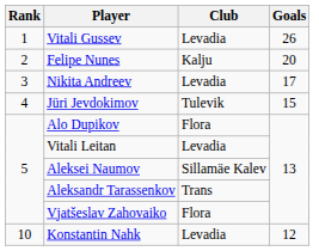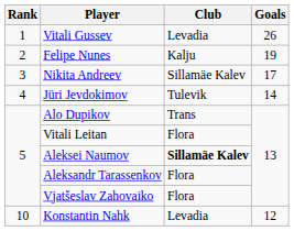 <table class="wikitable">
 <tr>
 <th>Rank</th>
 <th>Player</th>
 <th>Club</th>
 <th>Goals</th>
 </tr>
 <tr>
 <td align=center>1</td>
 <td> <a href='#'>Vitali Gussev</a></td>
 <td>Levadia</td>
 <td align=center>26</td>
 </tr>
 <tr>
 <td align=center>2</td>
 <td> <a href='#'>Felipe Nunes</a></td>
 <td>Kalju</td>
-<td align=center>20</td>
+<td align=center>19</td>
 </tr>
 <tr>
 <td align=center>3</td>
 <td> <a href='#'>Nikita Andreev</a></td>
-<td>Levadia</td>
+<td>Sillamäe Kalev</td>
 <td align=center>17</td>
 </tr>
 <tr>
 <td align=center>4</td>
 <td> <a href='#'>Jüri Jevdokimov</a></td>
 <td>Tulevik</td>
-<td align=center>15</td>
+<td align=center>14</td>
 </tr>
 <tr>
 <td rowspan=5 align=center>5</td>
 <td> <a href='#'>Alo Dupikov</a></td>
-<td>Flora</td>
+<td>Trans</td>
 <td align=center rowspan=5>13</td>
 </tr>
 <tr>
 <td> Vitali Leitan</td>
-<td>Levadia</td>
+<td>Flora</td>
 </tr>
 <tr>
 <td> <a href='#'>Aleksei Naumov</a></td>
-<td>Sillamäe Kalev</td>
+<td><strong>Sillamäe Kalev</strong></td>
 </tr>
 <tr>
 <td> <a href='#'>Aleksandr Tarassenkov</a></td>
-<td>Trans</td>
+<td>Flora</td>
 </tr>
 <tr>
 <td> <a href='#'>Vjatšeslav Zahovaiko</a></td>
 <td>Flora</td>
 </tr>
 <tr>
 <td align=center>10</td>
 <td> <a href='#'>Konstantin Nahk</a></td>
 <td>Levadia</td>
 <td align=center>12</td>
 </tr>
 </table>
